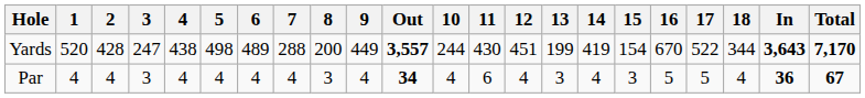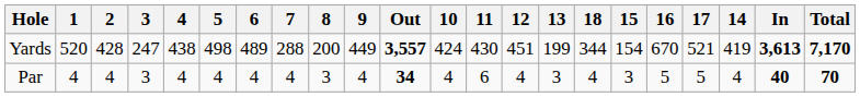 <table class="wikitable" style="text-align:center">
 <tr>
 <th align="left">Hole</th>
 <th>1</th>
 <th>2</th>
 <th>3</th>
 <th>4</th>
 <th>5</th>
 <th>6</th>
 <th>7</th>
 <th>8</th>
 <th>9</th>
 <th>Out</th>
 <th>10</th>
 <th>11</th>
 <th>12</th>
 <th>13</th>
-<th>14</th>
+<th>18</th>
 <th>15</th>
 <th>16</th>
 <th>17</th>
-<th>18</th>
+<th>14</th>
 <th>In</th>
 <th>Total</th>
 </tr>
 <tr>
 <td align="center">Yards</td>
 <td>520</td>
 <td>428</td>
 <td>247</td>
 <td>438</td>
 <td>498</td>
 <td>489</td>
 <td>288</td>
 <td>200</td>
 <td>449</td>
 <td><strong>3,557</strong></td>
-<td>244</td>
+<td>424</td>
 <td>430</td>
 <td>451</td>
 <td>199</td>
-<td>419</td>
+<td>344</td>
 <td>154</td>
 <td>670</td>
-<td>522</td>
-<td>344</td>
-<td><strong>3,643</strong></td>
+<td>521</td>
+<td>419</td>
+<td><strong>3,613</strong></td>
 <td><strong>7,170</strong></td>
 </tr>
 <tr>
 <td align="center">Par</td>
 <td>4</td>
 <td>4</td>
 <td>3</td>
 <td>4</td>
 <td>4</td>
 <td>4</td>
 <td>4</td>
 <td>3</td>
 <td>4</td>
 <td><strong>34</strong></td>
 <td>4</td>
 <td>6</td>
 <td>4</td>
 <td>3</td>
 <td>4</td>
 <td>3</td>
 <td>5</td>
 <td>5</td>
 <td>4</td>
-<td><strong>36</strong></td>
-<td><strong>67</strong></td>
+<td><strong>40</strong></td>
+<td><strong>70</strong></td>
 </tr>
 </table>
